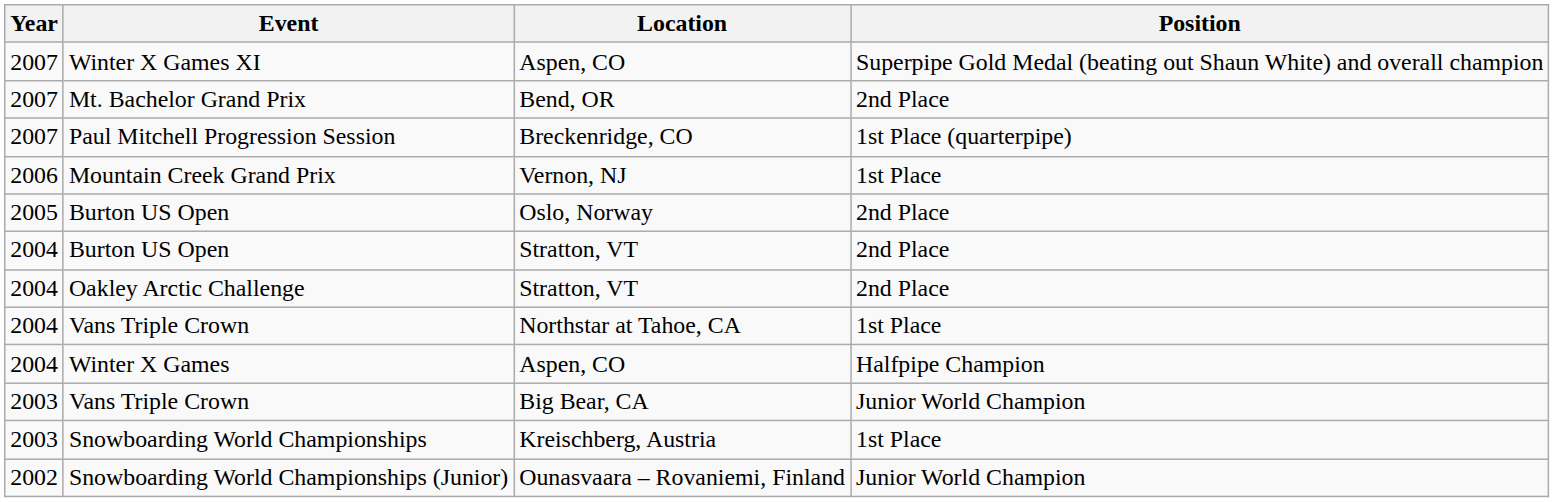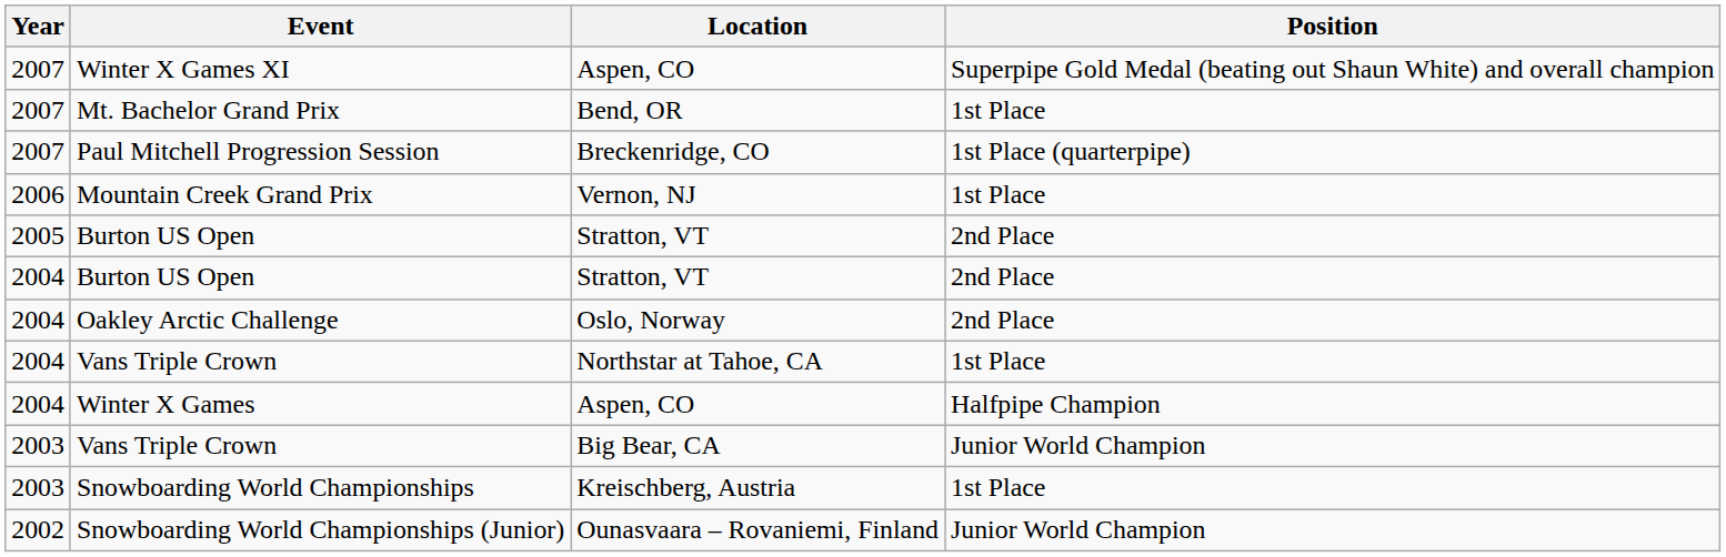 <table class="wikitable">
 <tr>
 <th>Year</th>
 <th>Event</th>
 <th>Location</th>
 <th>Position</th>
 </tr>
 <tr>
 <td>2007</td>
 <td>Winter X Games XI</td>
 <td>Aspen, CO</td>
 <td>Superpipe Gold Medal (beating out Shaun White) and overall champion</td>
 </tr>
 <tr>
 <td>2007</td>
 <td>Mt. Bachelor Grand Prix</td>
 <td>Bend, OR</td>
-<td>2nd Place</td>
+<td>1st Place</td>
 </tr>
 <tr>
 <td>2007</td>
 <td>Paul Mitchell Progression Session</td>
 <td>Breckenridge, CO</td>
 <td>1st Place (quarterpipe)</td>
 </tr>
 <tr>
 <td>2006</td>
 <td>Mountain Creek Grand Prix</td>
 <td>Vernon, NJ</td>
 <td>1st Place</td>
 </tr>
 <tr>
 <td>2005</td>
 <td>Burton US Open</td>
-<td>Oslo, Norway</td>
+<td>Stratton, VT</td>
 <td>2nd Place</td>
 </tr>
 <tr>
 <td>2004</td>
 <td>Burton US Open</td>
 <td>Stratton, VT</td>
 <td>2nd Place</td>
 </tr>
 <tr>
 <td>2004</td>
 <td>Oakley Arctic Challenge</td>
-<td>Stratton, VT</td>
+<td>Oslo, Norway</td>
 <td>2nd Place</td>
 </tr>
 <tr>
 <td>2004</td>
 <td>Vans Triple Crown</td>
 <td>Northstar at Tahoe, CA</td>
 <td>1st Place</td>
 </tr>
 <tr>
 <td>2004</td>
 <td>Winter X Games</td>
 <td>Aspen, CO</td>
 <td>Halfpipe Champion</td>
 </tr>
 <tr>
 <td>2003</td>
 <td>Vans Triple Crown</td>
 <td>Big Bear, CA</td>
 <td>Junior World Champion</td>
 </tr>
 <tr>
 <td>2003</td>
 <td>Snowboarding World Championships</td>
 <td>Kreischberg, Austria</td>
 <td>1st Place</td>
 </tr>
 <tr>
 <td>2002</td>
 <td>Snowboarding World Championships (Junior)</td>
 <td>Ounasvaara – Rovaniemi, Finland</td>
 <td>Junior World Champion</td>
 </tr>
 </table>
